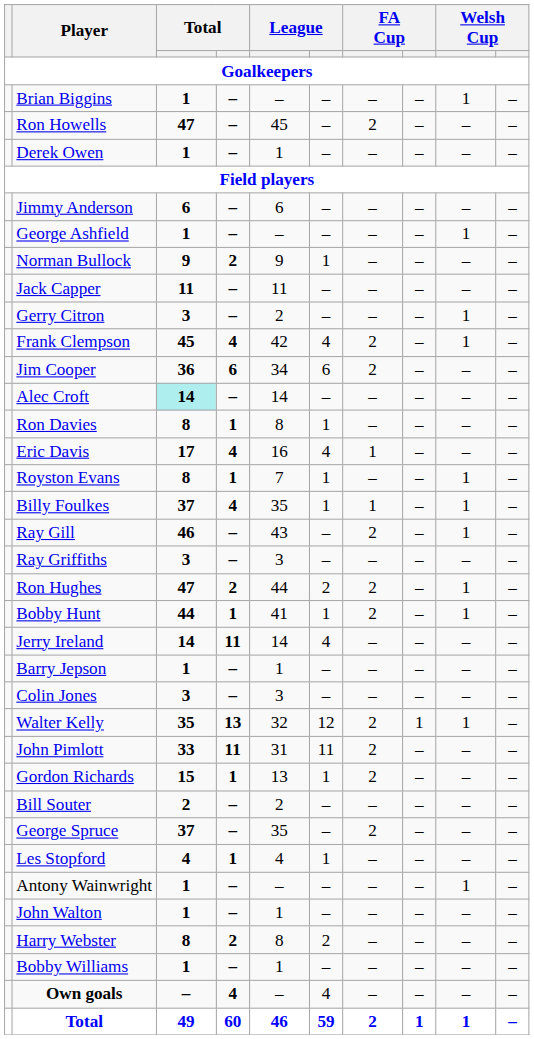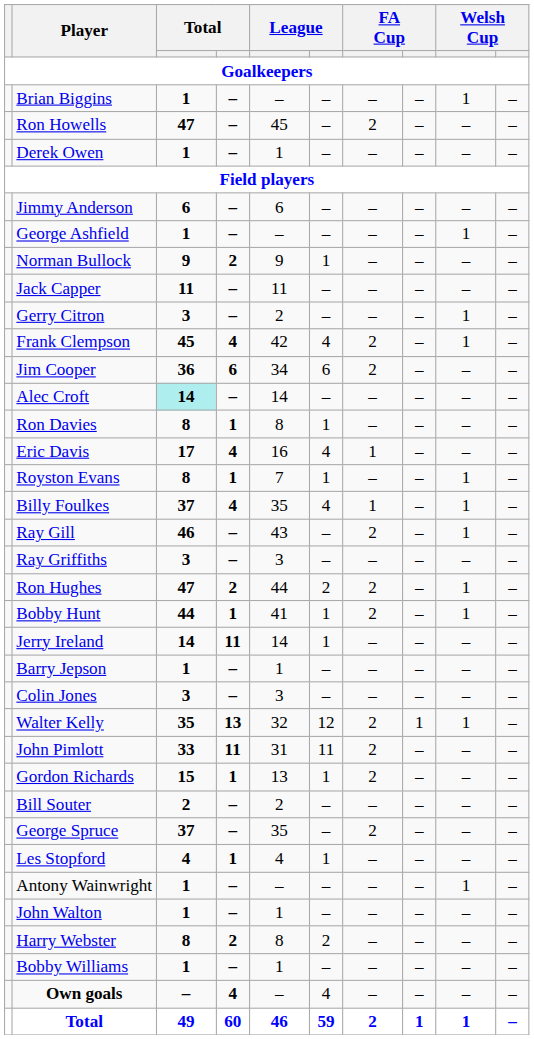 <table class="wikitable"  style="text-align:center;">
 <tr>
 <th rowspan="2" style="font-size:80%;"></th>
 <th rowspan="2">Player</th>
 <th colspan="2">Total</th>
 <th colspan="2"><a href='#'>League</a></th>
 <th colspan="2"><a href='#'>FA<br>Cup</a></th>
 <th colspan="2"><a href='#'>Welsh<br>Cup</a></th>
 </tr>
 <tr>
 <th style="width: 50px; font-size:80%;"></th>
 <th style="width: 25px; font-size:80%;"></th>
 <th style="width: 50px; font-size:80%;"></th>
 <th style="width: 25px; font-size:80%;"></th>
 <th style="width: 50px; font-size:80%;"></th>
 <th style="width: 25px; font-size:80%;"></th>
 <th style="width: 50px; font-size:80%;"></th>
 <th style="width: 25px; font-size:80%;"></th>
 </tr>
 <tr>
 <td colspan="10" style="background:white; color:blue; text-align:center;"><strong>Goalkeepers</strong></td>
 </tr>
 <tr>
 <td></td>
 <td style="text-align:left;"><a href='#'>Brian Biggins</a></td>
 <td><strong>1</strong></td>
 <td><strong>–</strong></td>
 <td>–</td>
 <td>–</td>
 <td>–</td>
 <td>–</td>
 <td>1</td>
 <td>–</td>
 </tr>
 <tr>
 <td></td>
 <td style="text-align:left;"><a href='#'>Ron Howells</a></td>
 <td><strong>47</strong></td>
 <td><strong>–</strong></td>
 <td>45</td>
 <td>–</td>
 <td>2</td>
 <td>–</td>
 <td>–</td>
 <td>–</td>
 </tr>
 <tr>
 <td></td>
 <td style="text-align:left;"><a href='#'>Derek Owen</a></td>
 <td><strong>1</strong></td>
 <td><strong>–</strong></td>
 <td>1</td>
 <td>–</td>
 <td>–</td>
 <td>–</td>
 <td>–</td>
 <td>–</td>
 </tr>
 <tr>
 <td colspan="10" style="background:white; color:blue; text-align:center;"><strong>Field players</strong></td>
 </tr>
 <tr>
 <td></td>
 <td style="text-align:left;"><a href='#'>Jimmy Anderson</a></td>
 <td><strong>6</strong></td>
 <td><strong>–</strong></td>
 <td>6</td>
 <td>–</td>
 <td>–</td>
 <td>–</td>
 <td>–</td>
 <td>–</td>
 </tr>
 <tr>
 <td></td>
 <td style="text-align:left;"><a href='#'>George Ashfield</a></td>
 <td><strong>1</strong></td>
 <td><strong>–</strong></td>
 <td>–</td>
 <td>–</td>
 <td>–</td>
 <td>–</td>
 <td>1</td>
 <td>–</td>
 </tr>
 <tr>
 <td></td>
 <td style="text-align:left;"><a href='#'>Norman Bullock</a></td>
 <td><strong>9</strong></td>
 <td><strong>2</strong></td>
 <td>9</td>
 <td>1</td>
 <td>–</td>
 <td>–</td>
 <td>–</td>
 <td>–</td>
 </tr>
 <tr>
 <td></td>
 <td style="text-align:left;"><a href='#'>Jack Capper</a></td>
 <td><strong>11</strong></td>
 <td><strong>–</strong></td>
 <td>11</td>
 <td>–</td>
 <td>–</td>
 <td>–</td>
 <td>–</td>
 <td>–</td>
 </tr>
 <tr>
 <td></td>
 <td style="text-align:left;"><a href='#'>Gerry Citron</a></td>
 <td><strong>3</strong></td>
 <td><strong>–</strong></td>
 <td>2</td>
 <td>–</td>
 <td>–</td>
 <td>–</td>
 <td>1</td>
 <td>–</td>
 </tr>
 <tr>
 <td></td>
 <td style="text-align:left;"><a href='#'>Frank Clempson</a></td>
 <td><strong>45</strong></td>
 <td><strong>4</strong></td>
 <td>42</td>
 <td>4</td>
 <td>2</td>
 <td>–</td>
 <td>1</td>
 <td>–</td>
 </tr>
 <tr>
 <td></td>
 <td style="text-align:left;"><a href='#'>Jim Cooper</a></td>
 <td><strong>36</strong></td>
 <td><strong>6</strong></td>
 <td>34</td>
 <td>6</td>
 <td>2</td>
 <td>–</td>
 <td>–</td>
 <td>–</td>
 </tr>
 <tr>
 <td></td>
 <td style="text-align:left;"><a href='#'>Alec Croft</a></td>
 <td style="background: paleturquoise;"><strong>14</strong></td>
 <td><strong>–</strong></td>
 <td>14</td>
 <td>–</td>
 <td>–</td>
 <td>–</td>
 <td>–</td>
 <td>–</td>
 </tr>
 <tr>
 <td></td>
 <td style="text-align:left;"><a href='#'>Ron Davies</a></td>
 <td><strong>8</strong></td>
 <td><strong>1</strong></td>
 <td>8</td>
 <td>1</td>
 <td>–</td>
 <td>–</td>
 <td>–</td>
 <td>–</td>
 </tr>
 <tr>
 <td></td>
 <td style="text-align:left;"><a href='#'>Eric Davis</a></td>
 <td><strong>17</strong></td>
 <td><strong>4</strong></td>
 <td>16</td>
 <td>4</td>
 <td>1</td>
 <td>–</td>
 <td>–</td>
 <td>–</td>
 </tr>
 <tr>
 <td></td>
 <td style="text-align:left;"><a href='#'>Royston Evans</a></td>
 <td><strong>8</strong></td>
 <td><strong>1</strong></td>
 <td>7</td>
 <td>1</td>
 <td>–</td>
 <td>–</td>
 <td>1</td>
 <td>–</td>
 </tr>
 <tr>
 <td></td>
 <td style="text-align:left;"><a href='#'>Billy Foulkes</a></td>
 <td><strong>37</strong></td>
 <td><strong>4</strong></td>
 <td>35</td>
-<td>1</td>
+<td>4</td>
 <td>1</td>
 <td>–</td>
 <td>1</td>
 <td>–</td>
 </tr>
 <tr>
 <td></td>
 <td style="text-align:left;"><a href='#'>Ray Gill</a></td>
 <td><strong>46</strong></td>
 <td><strong>–</strong></td>
 <td>43</td>
 <td>–</td>
 <td>2</td>
 <td>–</td>
 <td>1</td>
 <td>–</td>
 </tr>
 <tr>
 <td></td>
 <td style="text-align:left;"><a href='#'>Ray Griffiths</a></td>
 <td><strong>3</strong></td>
 <td><strong>–</strong></td>
 <td>3</td>
 <td>–</td>
 <td>–</td>
 <td>–</td>
 <td>–</td>
 <td>–</td>
 </tr>
 <tr>
 <td></td>
 <td style="text-align:left;"><a href='#'>Ron Hughes</a></td>
 <td><strong>47</strong></td>
 <td><strong>2</strong></td>
 <td>44</td>
 <td>2</td>
 <td>2</td>
 <td>–</td>
 <td>1</td>
 <td>–</td>
 </tr>
 <tr>
 <td></td>
 <td style="text-align:left;"><a href='#'>Bobby Hunt</a></td>
 <td><strong>44</strong></td>
 <td><strong>1</strong></td>
 <td>41</td>
 <td>1</td>
 <td>2</td>
 <td>–</td>
 <td>1</td>
 <td>–</td>
 </tr>
 <tr>
 <td></td>
 <td style="text-align:left;"><a href='#'>Jerry Ireland</a></td>
 <td><strong>14</strong></td>
 <td><strong>11</strong></td>
 <td>14</td>
-<td>4</td>
+<td>1</td>
 <td>–</td>
 <td>–</td>
 <td>–</td>
 <td>–</td>
 </tr>
 <tr>
 <td></td>
 <td style="text-align:left;"><a href='#'>Barry Jepson</a></td>
 <td><strong>1</strong></td>
 <td><strong>–</strong></td>
 <td>1</td>
 <td>–</td>
 <td>–</td>
 <td>–</td>
 <td>–</td>
 <td>–</td>
 </tr>
 <tr>
 <td></td>
 <td style="text-align:left;"><a href='#'>Colin Jones</a></td>
 <td><strong>3</strong></td>
 <td><strong>–</strong></td>
 <td>3</td>
 <td>–</td>
 <td>–</td>
 <td>–</td>
 <td>–</td>
 <td>–</td>
 </tr>
 <tr>
 <td></td>
 <td style="text-align:left;"><a href='#'>Walter Kelly</a></td>
 <td><strong>35</strong></td>
 <td><strong>13</strong></td>
 <td>32</td>
 <td>12</td>
 <td>2</td>
 <td>1</td>
 <td>1</td>
 <td>–</td>
 </tr>
 <tr>
 <td></td>
 <td style="text-align:left;"><a href='#'>John Pimlott</a></td>
 <td><strong>33</strong></td>
 <td><strong>11</strong></td>
 <td>31</td>
 <td>11</td>
 <td>2</td>
 <td>–</td>
 <td>–</td>
 <td>–</td>
 </tr>
 <tr>
 <td></td>
 <td style="text-align:left;"><a href='#'>Gordon Richards</a></td>
 <td><strong>15</strong></td>
 <td><strong>1</strong></td>
 <td>13</td>
 <td>1</td>
 <td>2</td>
 <td>–</td>
 <td>–</td>
 <td>–</td>
 </tr>
 <tr>
 <td></td>
 <td style="text-align:left;"><a href='#'>Bill Souter</a></td>
 <td><strong>2</strong></td>
 <td><strong>–</strong></td>
 <td>2</td>
 <td>–</td>
 <td>–</td>
 <td>–</td>
 <td>–</td>
 <td>–</td>
 </tr>
 <tr>
 <td></td>
 <td style="text-align:left;"><a href='#'>George Spruce</a></td>
 <td><strong>37</strong></td>
 <td><strong>–</strong></td>
 <td>35</td>
 <td>–</td>
 <td>2</td>
 <td>–</td>
 <td>–</td>
 <td>–</td>
 </tr>
 <tr>
 <td></td>
 <td style="text-align:left;"><a href='#'>Les Stopford</a></td>
 <td><strong>4</strong></td>
 <td><strong>1</strong></td>
 <td>4</td>
 <td>1</td>
 <td>–</td>
 <td>–</td>
 <td>–</td>
 <td>–</td>
 </tr>
 <tr>
 <td></td>
 <td style="text-align:left;">Antony Wainwright</td>
 <td><strong>1</strong></td>
 <td><strong>–</strong></td>
 <td>–</td>
 <td>–</td>
 <td>–</td>
 <td>–</td>
 <td>1</td>
 <td>–</td>
 </tr>
 <tr>
 <td></td>
 <td style="text-align:left;"><a href='#'>John Walton</a></td>
 <td><strong>1</strong></td>
 <td><strong>–</strong></td>
 <td>1</td>
 <td>–</td>
 <td>–</td>
 <td>–</td>
 <td>–</td>
 <td>–</td>
 </tr>
 <tr>
 <td></td>
 <td style="text-align:left;"><a href='#'>Harry Webster</a></td>
 <td><strong>8</strong></td>
 <td><strong>2</strong></td>
 <td>8</td>
 <td>2</td>
 <td>–</td>
 <td>–</td>
 <td>–</td>
 <td>–</td>
 </tr>
 <tr>
 <td></td>
 <td style="text-align:left;"><a href='#'>Bobby Williams</a></td>
 <td><strong>1</strong></td>
 <td><strong>–</strong></td>
 <td>1</td>
 <td>–</td>
 <td>–</td>
 <td>–</td>
 <td>–</td>
 <td>–</td>
 </tr>
 <tr>
 <td></td>
 <td><strong>Own goals</strong></td>
 <td><strong>–</strong></td>
 <td><strong>4</strong></td>
 <td>–</td>
 <td>4</td>
 <td>–</td>
 <td>–</td>
 <td>–</td>
 <td>–</td>
 </tr>
 <tr style="background:white; color:blue; text-align:center;">
 <td></td>
 <td><strong>Total</strong></td>
 <td><strong>49</strong></td>
 <td><strong>60</strong></td>
 <td><strong>46</strong></td>
 <td><strong>59</strong></td>
 <td><strong>2</strong></td>
 <td><strong>1</strong></td>
 <td><strong>1</strong></td>
 <td><strong>–</strong></td>
 </tr>
 </table>
